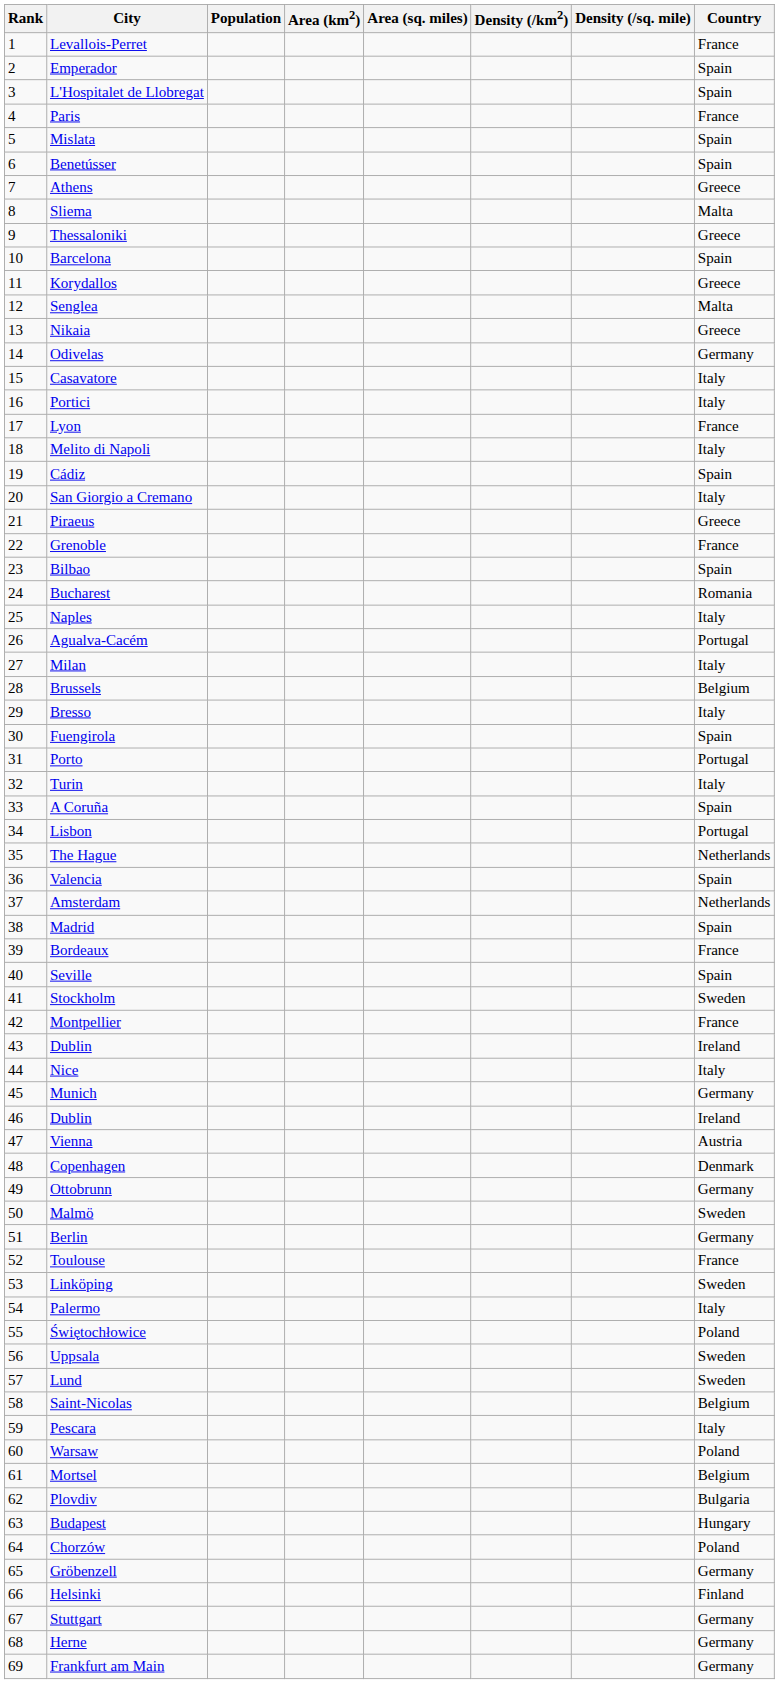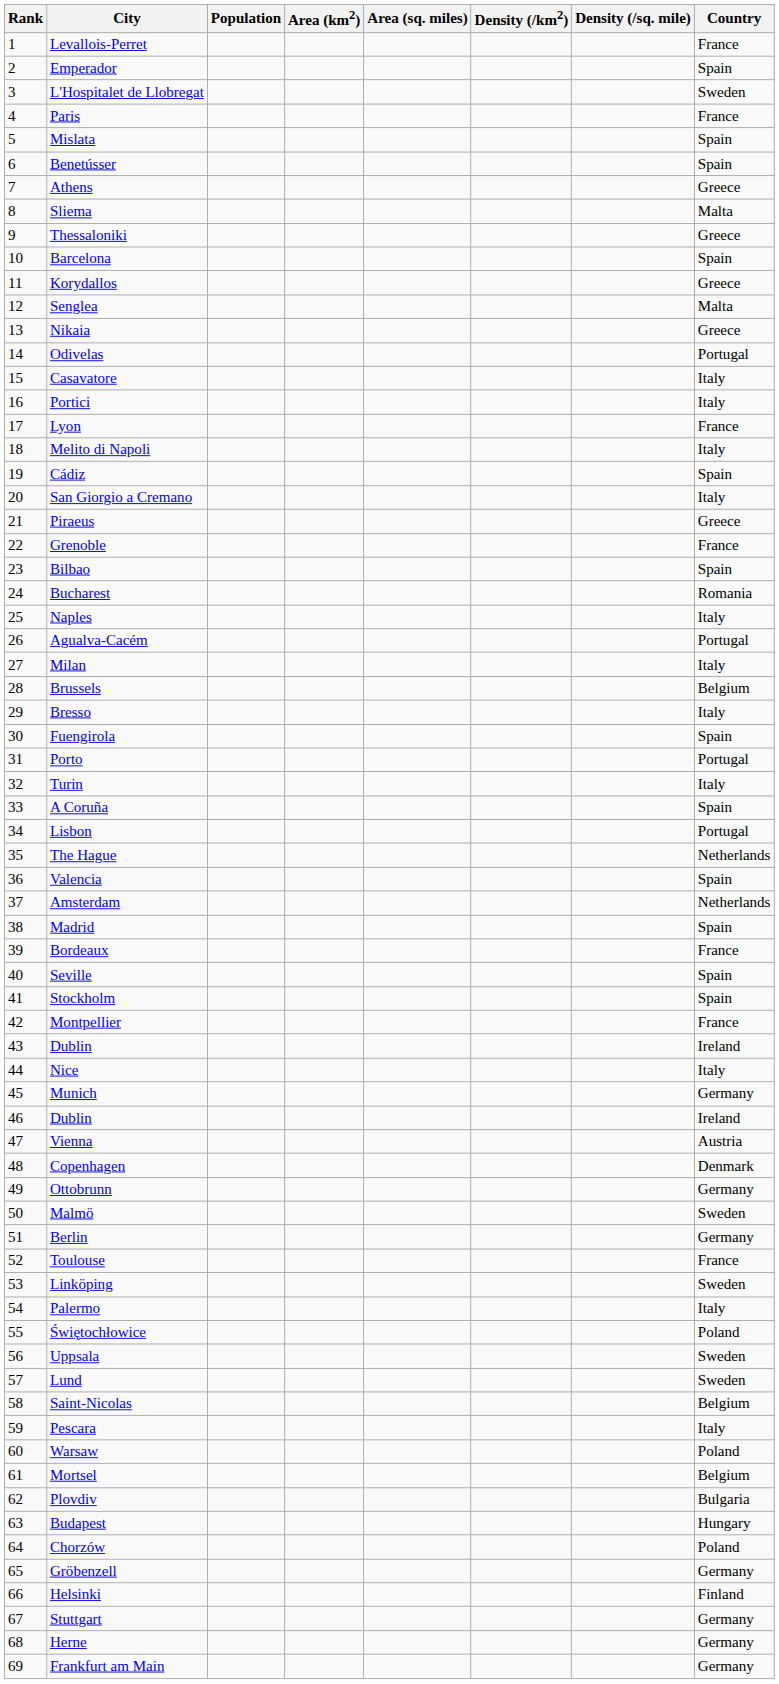 <table class="sortable wikitable">
 <tr>
 <th>Rank</th>
 <th>City</th>
 <th>Population</th>
 <th>Area (km<sup>2</sup>)</th>
 <th>Area (sq. miles)</th>
 <th>Density (/km<sup>2</sup>)</th>
 <th>Density (/sq. mile)</th>
 <th>Country</th>
 </tr>
 <tr>
 <td>1</td>
 <td><a href='#'>Levallois-Perret</a></td>
 <td></td>
 <td></td>
 <td></td>
 <td></td>
 <td></td>
 <td>France</td>
 </tr>
 <tr>
 <td>2</td>
 <td><a href='#'>Emperador</a></td>
 <td></td>
 <td></td>
 <td></td>
 <td></td>
 <td></td>
 <td>Spain</td>
 </tr>
 <tr>
 <td>3</td>
 <td><a href='#'>L'Hospitalet de Llobregat</a></td>
 <td></td>
 <td></td>
 <td></td>
 <td></td>
 <td></td>
-<td>Spain</td>
+<td>Sweden</td>
 </tr>
 <tr>
 <td>4</td>
 <td><a href='#'>Paris</a></td>
 <td></td>
 <td></td>
 <td></td>
 <td></td>
 <td></td>
 <td>France</td>
 </tr>
 <tr>
 <td>5</td>
 <td><a href='#'>Mislata</a></td>
 <td></td>
 <td></td>
 <td></td>
 <td></td>
 <td></td>
 <td>Spain</td>
 </tr>
 <tr>
 <td>6</td>
 <td><a href='#'>Benetússer</a></td>
 <td></td>
 <td></td>
 <td></td>
 <td></td>
 <td></td>
 <td>Spain</td>
 </tr>
 <tr>
 <td>7</td>
 <td><a href='#'>Athens</a></td>
 <td></td>
 <td></td>
 <td></td>
 <td></td>
 <td></td>
 <td>Greece</td>
 </tr>
 <tr>
 <td>8</td>
 <td><a href='#'>Sliema</a></td>
 <td></td>
 <td></td>
 <td></td>
 <td></td>
 <td></td>
 <td>Malta</td>
 </tr>
 <tr>
 <td>9</td>
 <td><a href='#'>Thessaloniki</a></td>
 <td></td>
 <td></td>
 <td></td>
 <td></td>
 <td></td>
 <td>Greece</td>
 </tr>
 <tr>
 <td>10</td>
 <td><a href='#'>Barcelona</a></td>
 <td></td>
 <td></td>
 <td></td>
 <td></td>
 <td></td>
 <td>Spain</td>
 </tr>
 <tr>
 <td>11</td>
 <td><a href='#'>Korydallos</a></td>
 <td></td>
 <td></td>
 <td></td>
 <td></td>
 <td></td>
 <td>Greece</td>
 </tr>
 <tr>
 <td>12</td>
 <td><a href='#'>Senglea</a></td>
 <td></td>
 <td></td>
 <td></td>
 <td></td>
 <td></td>
 <td>Malta</td>
 </tr>
 <tr>
 <td>13</td>
 <td><a href='#'>Nikaia</a></td>
 <td></td>
 <td></td>
 <td></td>
 <td></td>
 <td></td>
 <td>Greece</td>
 </tr>
 <tr>
 <td>14</td>
 <td><a href='#'>Odivelas</a></td>
 <td></td>
 <td></td>
 <td></td>
 <td></td>
 <td></td>
-<td>Germany</td>
+<td>Portugal</td>
 </tr>
 <tr>
 <td>15</td>
 <td><a href='#'>Casavatore</a></td>
 <td></td>
 <td></td>
 <td></td>
 <td></td>
 <td></td>
 <td>Italy</td>
 </tr>
 <tr>
 <td>16</td>
 <td><a href='#'>Portici</a></td>
 <td></td>
 <td></td>
 <td></td>
 <td></td>
 <td></td>
 <td>Italy</td>
 </tr>
 <tr>
 <td>17</td>
 <td><a href='#'>Lyon</a></td>
 <td></td>
 <td></td>
 <td></td>
 <td></td>
 <td></td>
 <td>France</td>
 </tr>
 <tr>
 <td>18</td>
 <td><a href='#'>Melito di Napoli</a></td>
 <td></td>
 <td></td>
 <td></td>
 <td></td>
 <td></td>
 <td>Italy</td>
 </tr>
 <tr>
 <td>19</td>
 <td><a href='#'>Cádiz</a></td>
 <td></td>
 <td></td>
 <td></td>
 <td></td>
 <td></td>
 <td>Spain</td>
 </tr>
 <tr>
 <td>20</td>
 <td><a href='#'>San Giorgio a Cremano</a></td>
 <td></td>
 <td></td>
 <td></td>
 <td></td>
 <td></td>
 <td>Italy</td>
 </tr>
 <tr>
 <td>21</td>
 <td><a href='#'>Piraeus</a></td>
 <td></td>
 <td></td>
 <td></td>
 <td></td>
 <td></td>
 <td>Greece</td>
 </tr>
 <tr>
 <td>22</td>
 <td><a href='#'>Grenoble</a></td>
 <td></td>
 <td></td>
 <td></td>
 <td></td>
 <td></td>
 <td>France</td>
 </tr>
 <tr>
 <td>23</td>
 <td><a href='#'>Bilbao</a></td>
 <td></td>
 <td></td>
 <td></td>
 <td></td>
 <td></td>
 <td>Spain</td>
 </tr>
 <tr>
 <td>24</td>
 <td><a href='#'>Bucharest</a></td>
 <td></td>
 <td></td>
 <td></td>
 <td></td>
 <td></td>
 <td>Romania</td>
 </tr>
 <tr>
 <td>25</td>
 <td><a href='#'>Naples</a></td>
 <td></td>
 <td></td>
 <td></td>
 <td></td>
 <td></td>
 <td>Italy</td>
 </tr>
 <tr>
 <td>26</td>
 <td><a href='#'>Agualva-Cacém</a></td>
 <td></td>
 <td></td>
 <td></td>
 <td></td>
 <td></td>
 <td>Portugal</td>
 </tr>
 <tr>
 <td>27</td>
 <td><a href='#'>Milan</a></td>
 <td></td>
 <td></td>
 <td></td>
 <td></td>
 <td></td>
 <td>Italy</td>
 </tr>
 <tr>
 <td>28</td>
 <td><a href='#'>Brussels</a></td>
 <td></td>
 <td></td>
 <td></td>
 <td></td>
 <td></td>
 <td>Belgium</td>
 </tr>
 <tr>
 <td>29</td>
 <td><a href='#'>Bresso</a></td>
 <td></td>
 <td></td>
 <td></td>
 <td></td>
 <td></td>
 <td>Italy</td>
 </tr>
 <tr>
 <td>30</td>
 <td><a href='#'>Fuengirola</a></td>
 <td></td>
 <td></td>
 <td></td>
 <td></td>
 <td></td>
 <td>Spain</td>
 </tr>
 <tr>
 <td>31</td>
 <td><a href='#'>Porto</a></td>
 <td></td>
 <td></td>
 <td></td>
 <td></td>
 <td></td>
 <td>Portugal</td>
 </tr>
 <tr>
 <td>32</td>
 <td><a href='#'>Turin</a></td>
 <td></td>
 <td></td>
 <td></td>
 <td></td>
 <td></td>
 <td>Italy</td>
 </tr>
 <tr>
 <td>33</td>
 <td><a href='#'>A Coruña</a></td>
 <td></td>
 <td></td>
 <td></td>
 <td></td>
 <td></td>
 <td>Spain</td>
 </tr>
 <tr>
 <td>34</td>
 <td><a href='#'>Lisbon</a></td>
 <td></td>
 <td></td>
 <td></td>
 <td></td>
 <td></td>
 <td>Portugal</td>
 </tr>
 <tr>
 <td>35</td>
 <td><a href='#'>The Hague</a></td>
 <td></td>
 <td></td>
 <td></td>
 <td></td>
 <td></td>
 <td>Netherlands</td>
 </tr>
 <tr>
 <td>36</td>
 <td><a href='#'>Valencia</a></td>
 <td></td>
 <td></td>
 <td></td>
 <td></td>
 <td></td>
 <td>Spain</td>
 </tr>
 <tr>
 <td>37</td>
 <td><a href='#'>Amsterdam</a></td>
 <td></td>
 <td></td>
 <td></td>
 <td></td>
 <td></td>
 <td>Netherlands</td>
 </tr>
 <tr>
 <td>38</td>
 <td><a href='#'>Madrid</a></td>
 <td></td>
 <td></td>
 <td></td>
 <td></td>
 <td></td>
 <td>Spain</td>
 </tr>
 <tr>
 <td>39</td>
 <td><a href='#'>Bordeaux</a></td>
 <td></td>
 <td></td>
 <td></td>
 <td></td>
 <td></td>
 <td>France</td>
 </tr>
 <tr>
 <td>40</td>
 <td><a href='#'>Seville</a></td>
 <td></td>
 <td></td>
 <td></td>
 <td></td>
 <td></td>
 <td>Spain</td>
 </tr>
 <tr>
 <td>41</td>
 <td><a href='#'>Stockholm</a></td>
 <td></td>
 <td></td>
 <td></td>
 <td></td>
 <td></td>
-<td>Sweden</td>
+<td>Spain</td>
 </tr>
 <tr>
 <td>42</td>
 <td><a href='#'>Montpellier</a></td>
 <td></td>
 <td></td>
 <td></td>
 <td></td>
 <td></td>
 <td>France</td>
 </tr>
 <tr>
 <td>43</td>
 <td><a href='#'>Dublin</a></td>
 <td></td>
 <td></td>
 <td></td>
 <td></td>
 <td></td>
 <td>Ireland</td>
 </tr>
 <tr>
 <td>44</td>
 <td><a href='#'>Nice</a></td>
 <td></td>
 <td></td>
 <td></td>
 <td></td>
 <td></td>
 <td>Italy</td>
 </tr>
 <tr>
 <td>45</td>
 <td><a href='#'>Munich</a></td>
 <td></td>
 <td></td>
 <td></td>
 <td></td>
 <td></td>
 <td>Germany</td>
 </tr>
 <tr>
 <td>46</td>
 <td><a href='#'>Dublin</a></td>
 <td></td>
 <td></td>
 <td></td>
 <td></td>
 <td></td>
 <td>Ireland</td>
 </tr>
 <tr>
 <td>47</td>
 <td><a href='#'>Vienna</a></td>
 <td></td>
 <td></td>
 <td></td>
 <td></td>
 <td></td>
 <td>Austria</td>
 </tr>
 <tr>
 <td>48</td>
 <td><a href='#'>Copenhagen</a></td>
 <td></td>
 <td></td>
 <td></td>
 <td></td>
 <td></td>
 <td>Denmark</td>
 </tr>
 <tr>
 <td>49</td>
 <td><a href='#'>Ottobrunn</a></td>
 <td></td>
 <td></td>
 <td></td>
 <td></td>
 <td></td>
 <td>Germany</td>
 </tr>
 <tr>
 <td>50</td>
 <td><a href='#'>Malmö</a></td>
 <td></td>
 <td></td>
 <td></td>
 <td></td>
 <td></td>
 <td>Sweden</td>
 </tr>
 <tr>
 <td>51</td>
 <td><a href='#'>Berlin</a></td>
 <td></td>
 <td></td>
 <td></td>
 <td></td>
 <td></td>
 <td>Germany</td>
 </tr>
 <tr>
 <td>52</td>
 <td><a href='#'>Toulouse</a></td>
 <td></td>
 <td></td>
 <td></td>
 <td></td>
 <td></td>
 <td>France</td>
 </tr>
 <tr>
 <td>53</td>
 <td><a href='#'>Linköping</a></td>
 <td></td>
 <td></td>
 <td></td>
 <td></td>
 <td></td>
 <td>Sweden</td>
 </tr>
 <tr>
 <td>54</td>
 <td><a href='#'>Palermo</a></td>
 <td></td>
 <td></td>
 <td></td>
 <td></td>
 <td></td>
 <td>Italy</td>
 </tr>
 <tr>
 <td>55</td>
 <td><a href='#'>Świętochłowice</a></td>
 <td></td>
 <td></td>
 <td></td>
 <td></td>
 <td></td>
 <td>Poland</td>
 </tr>
 <tr>
 <td>56</td>
 <td><a href='#'>Uppsala</a></td>
 <td></td>
 <td></td>
 <td></td>
 <td></td>
 <td></td>
 <td>Sweden</td>
 </tr>
 <tr>
 <td>57</td>
 <td><a href='#'>Lund</a></td>
 <td></td>
 <td></td>
 <td></td>
 <td></td>
 <td></td>
 <td>Sweden</td>
 </tr>
 <tr>
 <td>58</td>
 <td><a href='#'>Saint-Nicolas</a></td>
 <td></td>
 <td></td>
 <td></td>
 <td></td>
 <td></td>
 <td>Belgium</td>
 </tr>
 <tr>
 <td>59</td>
 <td><a href='#'>Pescara</a></td>
 <td></td>
 <td></td>
 <td></td>
 <td></td>
 <td></td>
 <td>Italy</td>
 </tr>
 <tr>
 <td>60</td>
 <td><a href='#'>Warsaw</a></td>
 <td></td>
 <td></td>
 <td></td>
 <td></td>
 <td></td>
 <td>Poland</td>
 </tr>
 <tr>
 <td>61</td>
 <td><a href='#'>Mortsel</a></td>
 <td></td>
 <td></td>
 <td></td>
 <td></td>
 <td></td>
 <td>Belgium</td>
 </tr>
 <tr>
 <td>62</td>
 <td><a href='#'>Plovdiv</a></td>
 <td></td>
 <td></td>
 <td></td>
 <td></td>
 <td></td>
 <td>Bulgaria</td>
 </tr>
 <tr>
 <td>63</td>
 <td><a href='#'>Budapest</a></td>
 <td></td>
 <td></td>
 <td></td>
 <td></td>
 <td></td>
 <td>Hungary</td>
 </tr>
 <tr>
 <td>64</td>
 <td><a href='#'>Chorzów</a></td>
 <td></td>
 <td></td>
 <td></td>
 <td></td>
 <td></td>
 <td>Poland</td>
 </tr>
 <tr>
 <td>65</td>
 <td><a href='#'>Gröbenzell</a></td>
 <td></td>
 <td></td>
 <td></td>
 <td></td>
 <td></td>
 <td>Germany</td>
 </tr>
 <tr>
 <td>66</td>
 <td><a href='#'>Helsinki</a></td>
 <td></td>
 <td></td>
 <td></td>
 <td></td>
 <td></td>
 <td>Finland</td>
 </tr>
 <tr>
 <td>67</td>
 <td><a href='#'>Stuttgart</a></td>
 <td></td>
 <td></td>
 <td></td>
 <td></td>
 <td></td>
 <td>Germany</td>
 </tr>
 <tr>
 <td>68</td>
 <td><a href='#'>Herne</a></td>
 <td></td>
 <td></td>
 <td></td>
 <td></td>
 <td></td>
 <td>Germany</td>
 </tr>
 <tr>
 <td>69</td>
 <td><a href='#'>Frankfurt am Main</a></td>
 <td></td>
 <td></td>
 <td></td>
 <td></td>
 <td></td>
 <td>Germany</td>
 </tr>
 </table>
